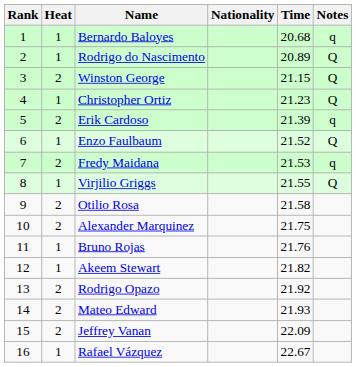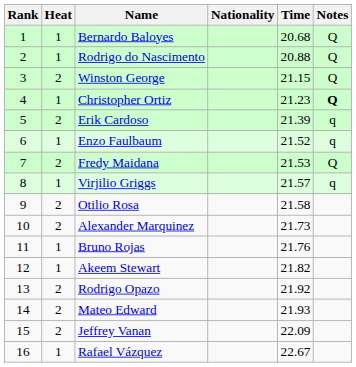 <table class="wikitable sortable" style="text-align:center">
 <tr>
 <th>Rank</th>
 <th>Heat</th>
 <th>Name</th>
 <th>Nationality</th>
 <th>Time</th>
 <th>Notes</th>
 </tr>
 <tr bgcolor=ccffcc>
 <td>1</td>
 <td>1</td>
 <td align=left><a href='#'>Bernardo Baloyes</a></td>
 <td align=left></td>
 <td>20.68</td>
-<td>q</td>
+<td>Q</td>
 </tr>
 <tr bgcolor=ccffcc>
 <td>2</td>
 <td>1</td>
 <td align=left><a href='#'>Rodrigo do Nascimento</a></td>
 <td align=left></td>
-<td>20.89</td>
+<td>20.88</td>
 <td>Q</td>
 </tr>
 <tr bgcolor=ccffcc>
 <td>3</td>
 <td>2</td>
 <td align=left><a href='#'>Winston George</a></td>
 <td align=left></td>
 <td>21.15</td>
 <td>Q</td>
 </tr>
 <tr bgcolor=ccffcc>
 <td>4</td>
 <td>1</td>
 <td align=left><a href='#'>Christopher Ortiz</a></td>
 <td align=left></td>
 <td>21.23</td>
-<td>Q</td>
+<td><strong>Q</strong></td>
 </tr>
 <tr bgcolor=ccffcc>
 <td>5</td>
 <td>2</td>
 <td align=left><a href='#'>Erik Cardoso</a></td>
 <td align=left></td>
 <td>21.39</td>
 <td>q</td>
 </tr>
 <tr bgcolor=ddffdd>
 <td>6</td>
 <td>1</td>
 <td align=left><a href='#'>Enzo Faulbaum</a></td>
 <td align=left></td>
 <td>21.52</td>
-<td>Q</td>
+<td>q</td>
 </tr>
 <tr bgcolor=ccffcc>
 <td>7</td>
 <td>2</td>
 <td align=left><a href='#'>Fredy Maidana</a></td>
 <td align=left></td>
 <td>21.53</td>
-<td>q</td>
+<td>Q</td>
 </tr>
 <tr bgcolor=ddffdd>
 <td>8</td>
 <td>1</td>
 <td align=left><a href='#'>Virjilio Griggs</a></td>
 <td align=left></td>
-<td>21.55</td>
-<td>Q</td>
+<td>21.57</td>
+<td>q</td>
 </tr>
 <tr>
 <td>9</td>
 <td>2</td>
 <td align=left><a href='#'>Otilio Rosa</a></td>
 <td align=left></td>
 <td>21.58</td>
 <td></td>
 </tr>
 <tr>
 <td>10</td>
 <td>2</td>
 <td align=left><a href='#'>Alexander Marquinez</a></td>
 <td align=left></td>
-<td>21.75</td>
+<td>21.73</td>
 <td></td>
 </tr>
 <tr>
 <td>11</td>
 <td>1</td>
 <td align=left><a href='#'>Bruno Rojas</a></td>
 <td align=left></td>
 <td>21.76</td>
 <td></td>
 </tr>
 <tr>
 <td>12</td>
 <td>1</td>
 <td align=left><a href='#'>Akeem Stewart</a></td>
 <td align=left></td>
 <td>21.82</td>
 <td></td>
 </tr>
 <tr>
 <td>13</td>
 <td>2</td>
 <td align=left><a href='#'>Rodrigo Opazo</a></td>
 <td align=left></td>
 <td>21.92</td>
 <td></td>
 </tr>
 <tr>
 <td>14</td>
 <td>2</td>
 <td align=left><a href='#'>Mateo Edward</a></td>
 <td align=left></td>
 <td>21.93</td>
 <td></td>
 </tr>
 <tr>
 <td>15</td>
 <td>2</td>
 <td align=left><a href='#'>Jeffrey Vanan</a></td>
 <td align=left></td>
 <td>22.09</td>
 <td></td>
 </tr>
 <tr>
 <td>16</td>
 <td>1</td>
 <td align=left><a href='#'>Rafael Vázquez</a></td>
 <td align=left></td>
 <td>22.67</td>
 <td></td>
 </tr>
 </table>
